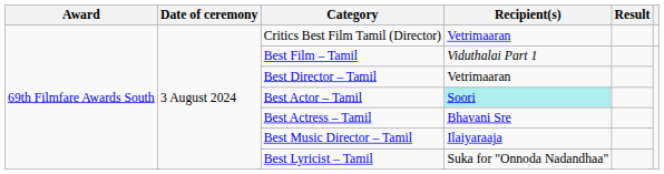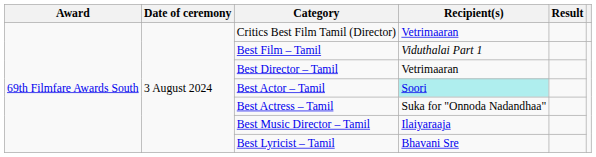 <table class="wikitable plainrowheaders sortable">
 <tr>
 <th scope="col">Award</th>
 <th scope="col">Date of ceremony</th>
 <th scope="col">Category</th>
 <th scope="col">Recipient(s)</th>
 <th scope="col">Result</th>
 <th scope="col" class="unsortable"></th>
 </tr>
 <tr>
 <td rowspan="7"><a href='#'>69th Filmfare Awards South</a></td>
 <td rowspan="7">3 August 2024</td>
 <td>Critics Best Film  Tamil (Director)</td>
 <td><a href='#'>Vetrimaaran</a></td>
 <td></td>
 <td style="text-align:center;"></td>
 </tr>
 <tr>
 <td><a href='#'>Best Film – Tamil</a></td>
 <td><em>Viduthalai Part 1</em></td>
 <td></td>
 <td style="text-align:center;" rowspan="6"></td>
 </tr>
 <tr>
 <td><a href='#'>Best Director – Tamil</a></td>
 <td>Vetrimaaran</td>
 <td></td>
 </tr>
 <tr>
 <td><a href='#'>Best Actor – Tamil</a></td>
 <td style="background: paleturquoise;"><a href='#'>Soori</a></td>
 <td></td>
 </tr>
 <tr>
 <td><a href='#'>Best Actress – Tamil</a></td>
-<td><a href='#'>Bhavani Sre</a></td>
+<td>Suka for "Onnoda Nadandhaa"</td>
 <td></td>
 </tr>
 <tr>
 <td><a href='#'>Best Music Director – Tamil</a></td>
 <td><a href='#'>Ilaiyaraaja</a></td>
 <td></td>
 </tr>
 <tr>
 <td><a href='#'>Best Lyricist – Tamil</a></td>
-<td>Suka for "Onnoda Nadandhaa"</td>
+<td><a href='#'>Bhavani Sre</a></td>
 <td></td>
 </tr>
 </table>
